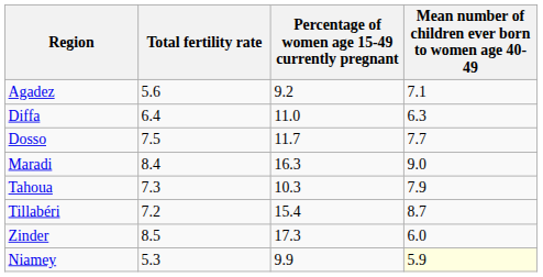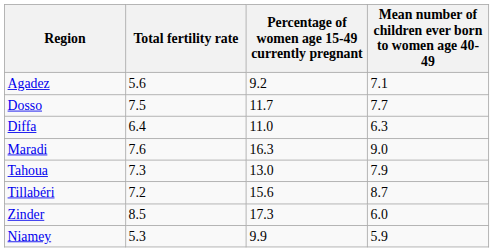 <table class="wikitable sortable">
 <tr>
 <th style="width:100pt;">Region</th>
 <th style="width:100pt;">Total fertility rate</th>
 <th style="width:100pt;">Percentage of women age 15-49 currently pregnant</th>
 <th style="width:100pt;">Mean number of children ever born to women age 40-49</th>
 </tr>
 <tr>
 <td><a href='#'>Agadez</a></td>
 <td>5.6</td>
 <td>9.2</td>
 <td>7.1</td>
 </tr>
 <tr>
+<td><a href='#'>Dosso</a></td>
+<td>7.5</td>
+<td>11.7</td>
+<td>7.7</td>
+</tr>
+<tr>
 <td><a href='#'>Diffa</a></td>
 <td>6.4</td>
 <td>11.0</td>
 <td>6.3</td>
 </tr>
 <tr>
-<td><a href='#'>Dosso</a></td>
-<td>7.5</td>
-<td>11.7</td>
-<td>7.7</td>
-</tr>
-<tr>
 <td><a href='#'>Maradi</a></td>
-<td>8.4</td>
+<td>7.6</td>
 <td>16.3</td>
 <td>9.0</td>
 </tr>
 <tr>
 <td><a href='#'>Tahoua</a></td>
 <td>7.3</td>
-<td>10.3</td>
+<td>13.0</td>
 <td>7.9</td>
 </tr>
 <tr>
 <td><a href='#'>Tillabéri</a></td>
 <td>7.2</td>
-<td>15.4</td>
+<td>15.6</td>
 <td>8.7</td>
 </tr>
 <tr>
 <td><a href='#'>Zinder</a></td>
 <td>8.5</td>
 <td>17.3</td>
 <td>6.0</td>
 </tr>
 <tr>
 <td><a href='#'>Niamey</a></td>
 <td>5.3</td>
 <td>9.9</td>
-<td style="background: lightyellow;">5.9</td>
+<td>5.9</td>
 </tr>
 </table>
